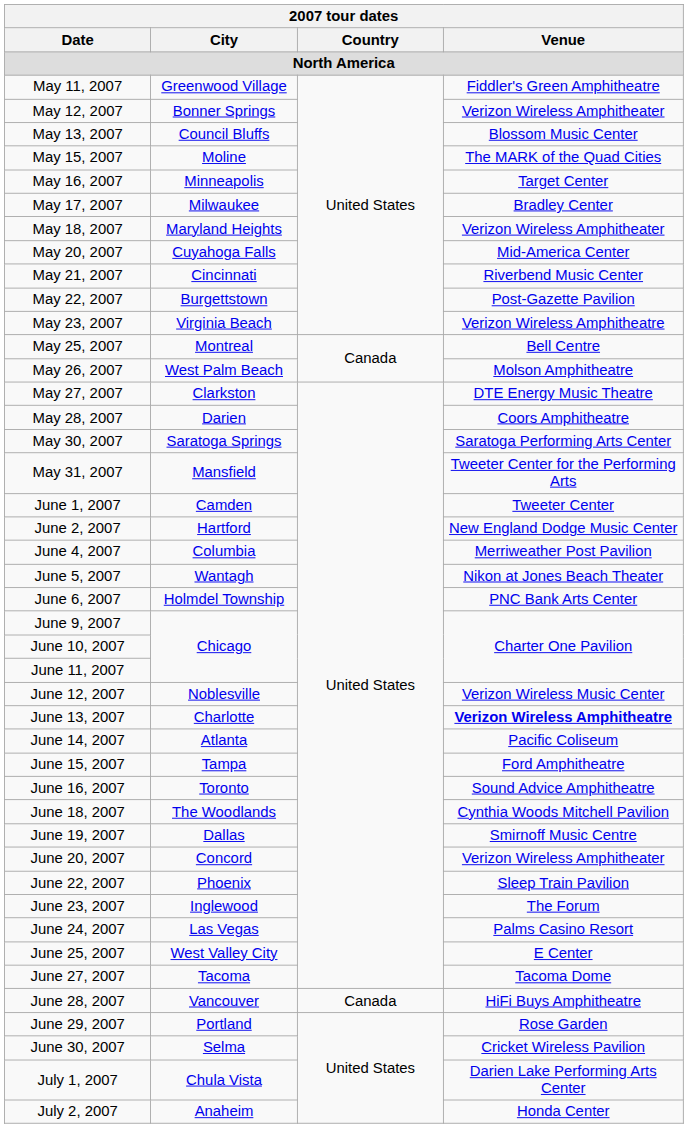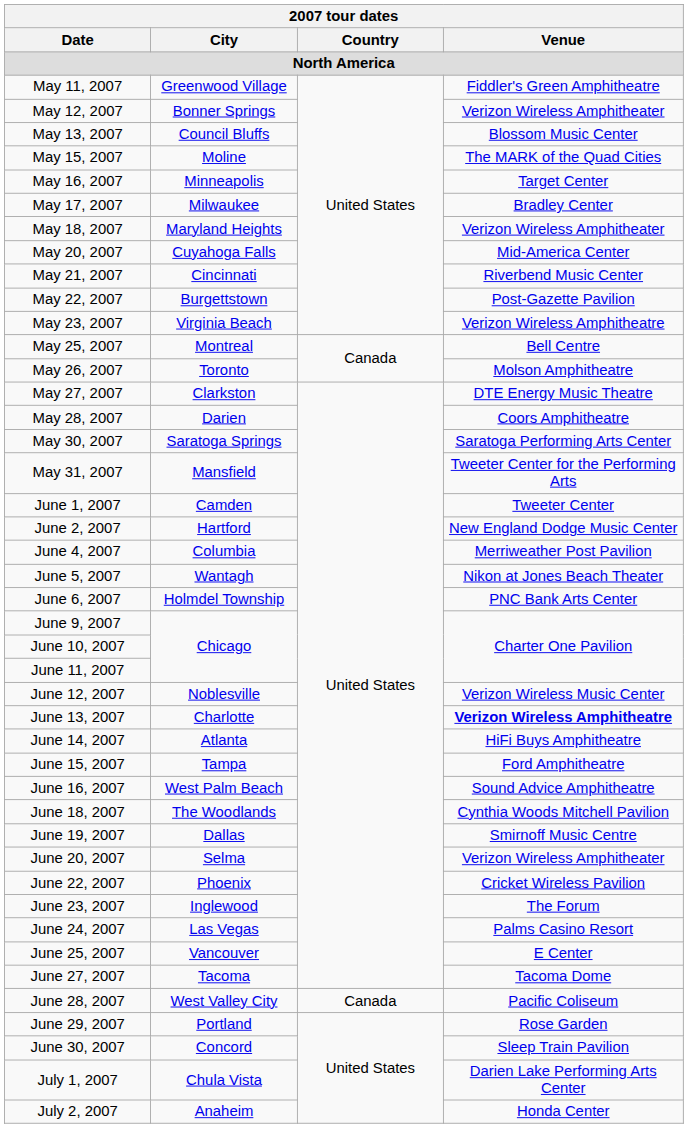 <table class="wikitable collapsible collapsed" style="text-align:center;">
 <tr>
 <th colspan="4" width="700">2007 tour dates</th>
 </tr>
 <tr>
 <th width="150">Date</th>
 <th width="150">City</th>
 <th width="150">Country</th>
 <th width="250">Venue</th>
 </tr>
 <tr bgcolor="#DDDDDD">
 <td colspan="4"><strong>North America</strong></td>
 </tr>
 <tr>
 <td>May 11, 2007</td>
 <td><a href='#'>Greenwood Village</a></td>
 <td rowspan="11">United States</td>
 <td><a href='#'>Fiddler's Green Amphitheatre</a></td>
 </tr>
 <tr>
 <td>May 12, 2007</td>
 <td><a href='#'>Bonner Springs</a></td>
 <td><a href='#'>Verizon Wireless Amphitheater</a></td>
 </tr>
 <tr>
 <td>May 13, 2007</td>
 <td><a href='#'>Council Bluffs</a></td>
 <td><a href='#'>Blossom Music Center</a></td>
 </tr>
 <tr>
 <td>May 15, 2007</td>
 <td><a href='#'>Moline</a></td>
 <td><a href='#'>The MARK of the Quad Cities</a></td>
 </tr>
 <tr>
 <td>May 16, 2007</td>
 <td><a href='#'>Minneapolis</a></td>
 <td><a href='#'>Target Center</a></td>
 </tr>
 <tr>
 <td>May 17, 2007</td>
 <td><a href='#'>Milwaukee</a></td>
 <td><a href='#'>Bradley Center</a></td>
 </tr>
 <tr>
 <td>May 18, 2007</td>
 <td><a href='#'>Maryland Heights</a></td>
 <td><a href='#'>Verizon Wireless Amphitheater</a></td>
 </tr>
 <tr>
 <td>May 20, 2007</td>
 <td><a href='#'>Cuyahoga Falls</a></td>
 <td><a href='#'>Mid-America Center</a></td>
 </tr>
 <tr>
 <td>May 21, 2007</td>
 <td><a href='#'>Cincinnati</a></td>
 <td><a href='#'>Riverbend Music Center</a></td>
 </tr>
 <tr>
 <td>May 22, 2007</td>
 <td><a href='#'>Burgettstown</a></td>
 <td><a href='#'>Post-Gazette Pavilion</a></td>
 </tr>
 <tr>
 <td>May 23, 2007</td>
 <td><a href='#'>Virginia Beach</a></td>
 <td><a href='#'>Verizon Wireless Amphitheatre</a></td>
 </tr>
 <tr>
 <td>May 25, 2007</td>
 <td><a href='#'>Montreal</a></td>
 <td rowspan="2">Canada</td>
 <td><a href='#'>Bell Centre</a></td>
 </tr>
 <tr>
 <td>May 26, 2007</td>
-<td><a href='#'>West Palm Beach</a></td>
+<td><a href='#'>Toronto</a></td>
 <td><a href='#'>Molson Amphitheatre</a></td>
 </tr>
 <tr>
 <td>May 27, 2007</td>
 <td><a href='#'>Clarkston</a></td>
 <td rowspan="25">United States</td>
 <td><a href='#'>DTE Energy Music Theatre</a></td>
 </tr>
 <tr>
 <td>May 28, 2007</td>
 <td><a href='#'>Darien</a></td>
 <td><a href='#'>Coors Amphitheatre</a></td>
 </tr>
 <tr>
 <td>May 30, 2007</td>
 <td><a href='#'>Saratoga Springs</a></td>
 <td><a href='#'>Saratoga Performing Arts Center</a></td>
 </tr>
 <tr>
 <td>May 31, 2007</td>
 <td><a href='#'>Mansfield</a></td>
 <td><a href='#'>Tweeter Center for the Performing Arts</a></td>
 </tr>
 <tr>
 <td>June 1, 2007</td>
 <td><a href='#'>Camden</a></td>
 <td><a href='#'>Tweeter Center</a></td>
 </tr>
 <tr>
 <td>June 2, 2007</td>
 <td><a href='#'>Hartford</a></td>
 <td><a href='#'>New England Dodge Music Center</a></td>
 </tr>
 <tr>
 <td>June 4, 2007</td>
 <td><a href='#'>Columbia</a></td>
 <td><a href='#'>Merriweather Post Pavilion</a></td>
 </tr>
 <tr>
 <td>June 5, 2007</td>
 <td><a href='#'>Wantagh</a></td>
 <td><a href='#'>Nikon at Jones Beach Theater</a></td>
 </tr>
 <tr>
 <td>June 6, 2007</td>
 <td><a href='#'>Holmdel Township</a></td>
 <td><a href='#'>PNC Bank Arts Center</a></td>
 </tr>
 <tr>
 <td>June 9, 2007</td>
 <td rowspan="3"><a href='#'>Chicago</a></td>
 <td rowspan="3"><a href='#'>Charter One Pavilion</a></td>
 </tr>
 <tr>
 <td>June 10, 2007</td>
 </tr>
 <tr>
 <td>June 11, 2007</td>
 </tr>
 <tr>
 <td>June 12, 2007</td>
 <td><a href='#'>Noblesville</a></td>
 <td><a href='#'>Verizon Wireless Music Center</a></td>
 </tr>
 <tr>
 <td>June 13, 2007</td>
 <td><a href='#'>Charlotte</a></td>
 <td><strong><a href='#'>Verizon Wireless Amphitheatre</a></strong></td>
 </tr>
 <tr>
 <td>June 14, 2007</td>
 <td><a href='#'>Atlanta</a></td>
-<td><a href='#'>Pacific Coliseum</a></td>
+<td><a href='#'>HiFi Buys Amphitheatre</a></td>
 </tr>
 <tr>
 <td>June 15, 2007</td>
 <td><a href='#'>Tampa</a></td>
 <td><a href='#'>Ford Amphitheatre</a></td>
 </tr>
 <tr>
 <td>June 16, 2007</td>
-<td><a href='#'>Toronto</a></td>
+<td><a href='#'>West Palm Beach</a></td>
 <td><a href='#'>Sound Advice Amphitheatre</a></td>
 </tr>
 <tr>
 <td>June 18, 2007</td>
 <td><a href='#'>The Woodlands</a></td>
 <td><a href='#'>Cynthia Woods Mitchell Pavilion</a></td>
 </tr>
 <tr>
 <td>June 19, 2007</td>
 <td><a href='#'>Dallas</a></td>
 <td><a href='#'>Smirnoff Music Centre</a></td>
 </tr>
 <tr>
 <td>June 20, 2007</td>
-<td><a href='#'>Concord</a></td>
+<td><a href='#'>Selma</a></td>
 <td><a href='#'>Verizon Wireless Amphitheater</a></td>
 </tr>
 <tr>
 <td>June 22, 2007</td>
 <td><a href='#'>Phoenix</a></td>
-<td><a href='#'>Sleep Train Pavilion</a></td>
+<td><a href='#'>Cricket Wireless Pavilion</a></td>
 </tr>
 <tr>
 <td>June 23, 2007</td>
 <td><a href='#'>Inglewood</a></td>
 <td><a href='#'>The Forum</a></td>
 </tr>
 <tr>
 <td>June 24, 2007</td>
 <td><a href='#'>Las Vegas</a></td>
 <td><a href='#'>Palms Casino Resort</a></td>
 </tr>
 <tr>
 <td>June 25, 2007</td>
-<td><a href='#'>West Valley City</a></td>
+<td><a href='#'>Vancouver</a></td>
 <td><a href='#'>E Center</a></td>
 </tr>
 <tr>
 <td>June 27, 2007</td>
 <td><a href='#'>Tacoma</a></td>
 <td><a href='#'>Tacoma Dome</a></td>
 </tr>
 <tr>
 <td>June 28, 2007</td>
-<td><a href='#'>Vancouver</a></td>
+<td><a href='#'>West Valley City</a></td>
 <td>Canada</td>
-<td><a href='#'>HiFi Buys Amphitheatre</a></td>
+<td><a href='#'>Pacific Coliseum</a></td>
 </tr>
 <tr>
 <td>June 29, 2007</td>
 <td><a href='#'>Portland</a></td>
 <td rowspan="4">United States</td>
 <td><a href='#'>Rose Garden</a></td>
 </tr>
 <tr>
 <td>June 30, 2007</td>
-<td><a href='#'>Selma</a></td>
-<td><a href='#'>Cricket Wireless Pavilion</a></td>
+<td><a href='#'>Concord</a></td>
+<td><a href='#'>Sleep Train Pavilion</a></td>
 </tr>
 <tr>
 <td>July 1, 2007</td>
 <td><a href='#'>Chula Vista</a></td>
 <td><a href='#'>Darien Lake Performing Arts Center</a></td>
 </tr>
 <tr>
 <td>July 2, 2007</td>
 <td><a href='#'>Anaheim</a></td>
 <td><a href='#'>Honda Center</a></td>
 </tr>
 </table>
